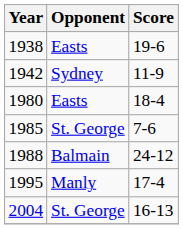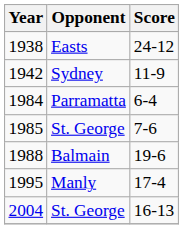 <table class="wikitable" style="text-align:left;">
 <tr>
 <th>Year</th>
 <th>Opponent</th>
 <th>Score</th>
 </tr>
 <tr>
 <td>1938</td>
 <td style="text-align:left;"><a href='#'>Easts</a></td>
-<td>19-6</td>
+<td>24-12</td>
 </tr>
 <tr>
 <td>1942</td>
 <td style="text-align:left;"><a href='#'>Sydney</a></td>
 <td>11-9</td>
 </tr>
 <tr>
-<td>1980</td>
-<td style="text-align:left;"><a href='#'>Easts</a></td>
-<td>18-4</td>
+<td>1984</td>
+<td style="text-align:left;"><a href='#'>Parramatta</a></td>
+<td>6-4</td>
 </tr>
 <tr>
 <td>1985</td>
 <td style="text-align:left;"><a href='#'>St. George</a></td>
 <td>7-6</td>
 </tr>
 <tr>
 <td>1988</td>
 <td style="text-align:left;"><a href='#'>Balmain</a></td>
-<td>24-12</td>
+<td>19-6</td>
 </tr>
 <tr>
 <td>1995</td>
 <td style="text-align:left;"><a href='#'>Manly</a></td>
 <td>17-4</td>
 </tr>
 <tr>
 <td><a href='#'>2004</a></td>
 <td style="text-align:left;"><a href='#'>St. George</a></td>
 <td>16-13</td>
 </tr>
 <tr>
 </tr>
 </table>
